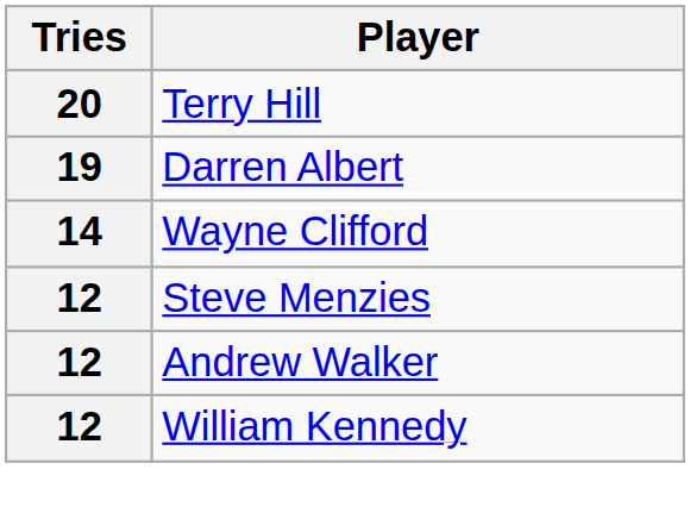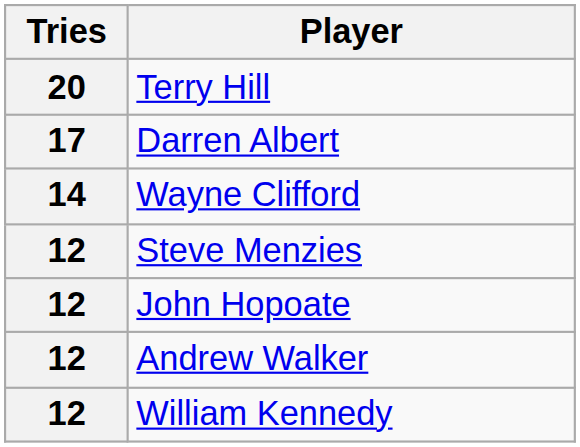 <table class="wikitable" style="text-align:left;">
 <tr>
 <th width=50>Tries</th>
 <th width=200>Player</th>
 </tr>
 <tr>
 <th>20</th>
 <td> <a href='#'>Terry Hill</a></td>
 </tr>
 <tr>
-<th>19</th>
+<th>17</th>
 <td> <a href='#'>Darren Albert</a></td>
 </tr>
 <tr>
 <th>14</th>
 <td> <a href='#'>Wayne Clifford</a></td>
 </tr>
 <tr>
 <th>12</th>
 <td> <a href='#'>Steve Menzies</a></td>
 </tr>
 <tr>
 <th>12</th>
+<td> <a href='#'>John Hopoate</a></td>
+</tr>
+<tr>
+<th>12</th>
 <td> <a href='#'>Andrew Walker</a></td>
 </tr>
 <tr>
 <th>12</th>
 <td> <a href='#'>William Kennedy</a></td>
 </tr>
 </table>
